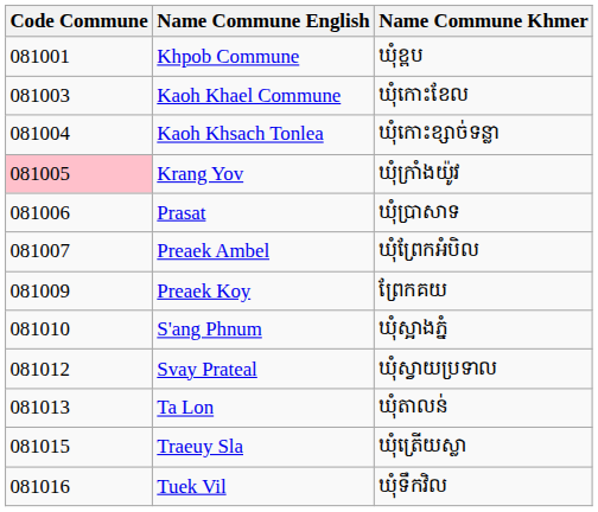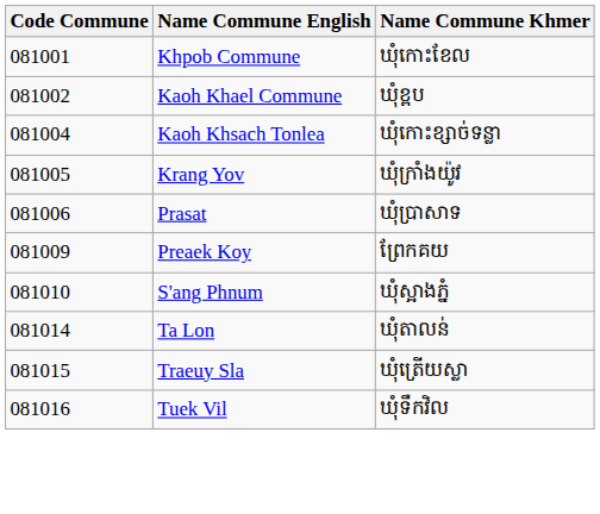 <table class="wikitable">
 <tr>
 <th>Code Commune</th>
 <th>Name Commune English</th>
 <th>Name Commune Khmer</th>
 </tr>
 <tr>
 <td>081001</td>
 <td><a href='#'>Khpob Commune</a></td>
-<td>ឃុំខ្ពប</td>
+<td>ឃុំកោះខែល</td>
 </tr>
 <tr>
-<td>081003</td>
+<td>081002</td>
 <td><a href='#'>Kaoh Khael Commune</a></td>
-<td>ឃុំកោះខែល</td>
+<td>ឃុំខ្ពប</td>
 </tr>
 <tr>
 <td>081004</td>
 <td><a href='#'>Kaoh Khsach Tonlea</a></td>
 <td>ឃុំកោះខ្សាច់ទន្លា</td>
 </tr>
 <tr>
-<td style="background: pink;">081005</td>
+<td>081005</td>
 <td><a href='#'>Krang Yov</a></td>
 <td>ឃុំក្រាំងយ៉ូវ</td>
 </tr>
 <tr>
 <td>081006</td>
 <td><a href='#'>Prasat</a></td>
 <td>ឃុំប្រាសាទ</td>
-</tr>
-<tr>
-<td>081007</td>
-<td><a href='#'>Preaek Ambel</a></td>
-<td>ឃុំព្រែកអំបិល</td>
 </tr>
 <tr>
 <td>081009</td>
 <td><a href='#'>Preaek Koy</a></td>
 <td>ព្រែកគយ</td>
 </tr>
 <tr>
 <td>081010</td>
 <td><a href='#'>S'ang Phnum</a></td>
 <td>ឃុំស្អាងភ្នំ</td>
 </tr>
 <tr>
-<td>081012</td>
-<td><a href='#'>Svay Prateal</a></td>
-<td>ឃុំស្វាយប្រទាល</td>
-</tr>
-<tr>
-<td>081013</td>
+<td>081014</td>
 <td><a href='#'>Ta Lon</a></td>
 <td>ឃុំតាលន់</td>
 </tr>
 <tr>
 <td>081015</td>
 <td><a href='#'>Traeuy Sla</a></td>
 <td>ឃុំត្រើយស្លា</td>
 </tr>
 <tr>
 <td>081016</td>
 <td><a href='#'>Tuek Vil</a></td>
 <td>ឃុំទឹកវិល</td>
 </tr>
 </table>
